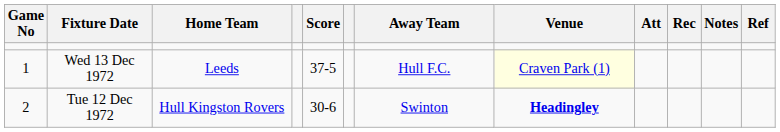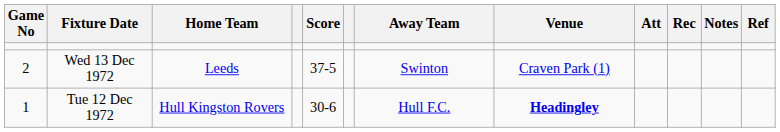 <table class="wikitable" style="text-align:center;">
 <tr>
 <th width=10 abbr="No">Game No</th>
 <th width=110 abbr="Date">Fixture Date</th>
 <th width=150 abbr="Home Team">Home Team</th>
 <th width=5 abbr="space"></th>
 <th width=20 abbr="Score">Score</th>
 <th width=5 abbr="space"></th>
 <th width=150 abbr="Away Team">Away Team</th>
 <th width=150 abbr="Venue">Venue</th>
 <th width=30 abbr="Att">Att</th>
 <th width=30 abbr="Rec">Rec</th>
 <th width=20 abbr="Notes">Notes</th>
 <th width=30 abbr="Ref">Ref</th>
 </tr>
 <tr>
 <td></td>
 <td></td>
 <td></td>
 <td></td>
 <td></td>
 <td></td>
 <td></td>
 <td></td>
 <td></td>
 <td></td>
 <td></td>
 </tr>
 <tr>
-<td>1</td>
+<td>2</td>
 <td>Wed 13 Dec 1972</td>
 <td><a href='#'>Leeds</a></td>
 <td></td>
 <td>37-5</td>
 <td></td>
-<td><a href='#'>Hull F.C.</a></td>
-<td style="background: lightyellow;"><a href='#'>Craven Park (1)</a></td>
+<td><a href='#'>Swinton</a></td>
+<td><a href='#'>Craven Park (1)</a></td>
 <td></td>
 <td></td>
 <td></td>
 <td></td>
 </tr>
 <tr>
-<td>2</td>
+<td>1</td>
 <td>Tue 12 Dec 1972</td>
 <td><a href='#'>Hull Kingston Rovers</a></td>
 <td></td>
 <td>30-6</td>
 <td></td>
-<td><a href='#'>Swinton</a></td>
+<td><a href='#'>Hull F.C.</a></td>
 <td><strong><a href='#'>Headingley</a></strong></td>
 <td></td>
 <td></td>
 <td></td>
 <td></td>
 </tr>
 </table>
